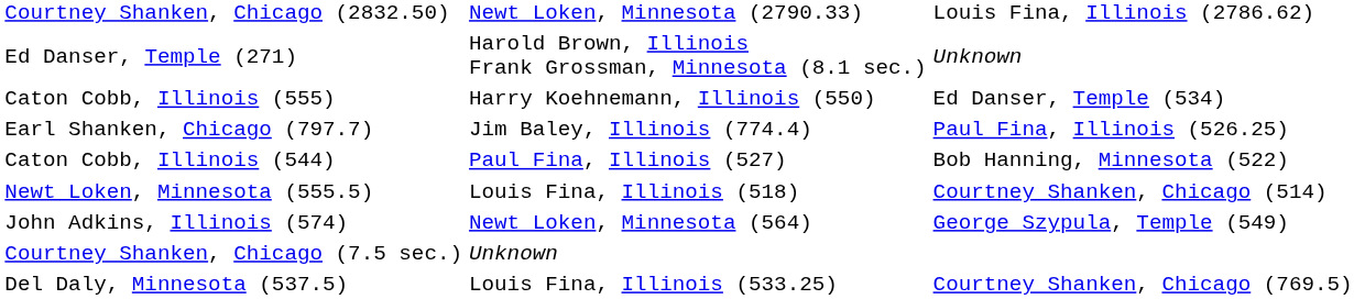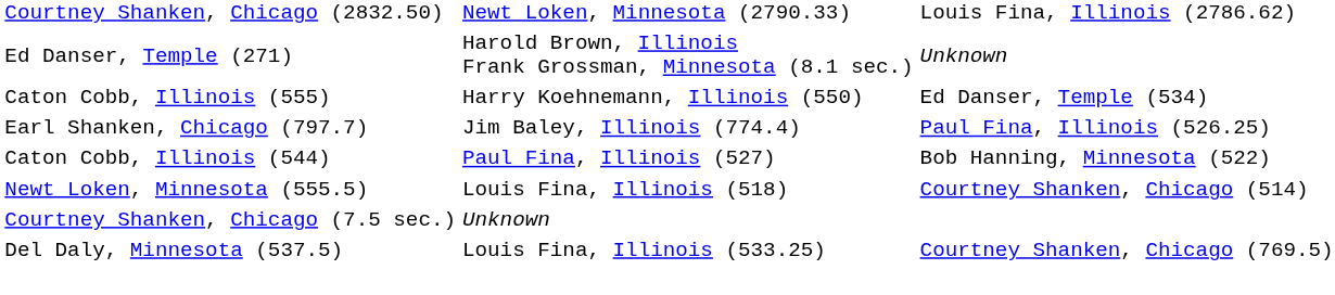 <table>
 <tr>
 <th scope=row style="text-align:left"></th>
 <td><a href='#'>Courtney Shanken</a>, <a href='#'>Chicago</a> (2832.50)</td>
 <td><a href='#'>Newt Loken</a>, <a href='#'>Minnesota</a> (2790.33)</td>
 <td>Louis Fina, <a href='#'>Illinois</a> (2786.62)</td>
 </tr>
 <tr>
 <th scope=row style="text-align:left"></th>
 <td>Ed Danser, <a href='#'>Temple</a> (271)</td>
 <td>Harold Brown, <a href='#'>Illinois</a><br>Frank Grossman, <a href='#'>Minnesota</a> (8.1 sec.)</td>
 <td><em>Unknown</em></td>
 </tr>
 <tr>
 <th scope=row style="text-align:left"></th>
 <td>Caton Cobb, <a href='#'>Illinois</a> (555)</td>
 <td>Harry Koehnemann, <a href='#'>Illinois</a> (550)</td>
 <td>Ed Danser, <a href='#'>Temple</a> (534)</td>
 </tr>
 <tr>
 <th scope=row style="text-align:left"></th>
 <td>Earl Shanken, <a href='#'>Chicago</a> (797.7)</td>
 <td>Jim Baley, <a href='#'>Illinois</a> (774.4)</td>
 <td><a href='#'>Paul Fina</a>, <a href='#'>Illinois</a> (526.25)</td>
 </tr>
 <tr>
 <th scope=row style="text-align:left"></th>
 <td>Caton Cobb, <a href='#'>Illinois</a> (544)</td>
 <td><a href='#'>Paul Fina</a>, <a href='#'>Illinois</a> (527)</td>
 <td>Bob Hanning, <a href='#'>Minnesota</a> (522)</td>
 </tr>
 <tr>
 <th scope=row style="text-align:left"></th>
 <td><a href='#'>Newt Loken</a>, <a href='#'>Minnesota</a> (555.5)</td>
 <td>Louis Fina, <a href='#'>Illinois</a> (518)</td>
 <td><a href='#'>Courtney Shanken</a>, <a href='#'>Chicago</a> (514)</td>
 </tr>
 <tr>
 <th scope=row style="text-align:left"></th>
-<td>John Adkins, <a href='#'>Illinois</a> (574)</td>
-<td><a href='#'>Newt Loken</a>, <a href='#'>Minnesota</a> (564)</td>
-<td><a href='#'>George Szypula</a>, <a href='#'>Temple</a> (549)</td>
-</tr>
-<tr>
-<th scope=row style="text-align:left"></th>
 <td><a href='#'>Courtney Shanken</a>, <a href='#'>Chicago</a> (7.5 sec.)</td>
 <td><em>Unknown</em></td>
 <td></td>
 </tr>
 <tr>
 <th scope=row style="text-align:left"></th>
 <td>Del Daly, <a href='#'>Minnesota</a> (537.5)</td>
 <td>Louis Fina, <a href='#'>Illinois</a> (533.25)</td>
 <td><a href='#'>Courtney Shanken</a>, <a href='#'>Chicago</a> (769.5)</td>
 </tr>
 </table>
